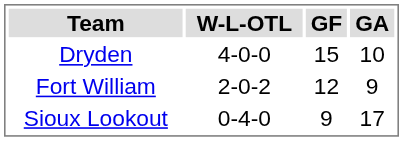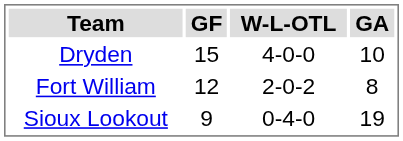 <table cellpadding="1" width="250px" style="font-size: 90%; border: 1px solid gray;">
 <tr align="center" bgcolor="#dddddd">
 <td><strong>Team</strong></td>
+<td><strong>GF</strong></td>
 <td><strong>W-L-OTL</strong></td>
-<td><strong>GF</strong></td>
 <td><strong>GA</strong></td>
 </tr>
 <tr align="center">
 <td><a href='#'>Dryden</a></td>
+<td>15</td>
 <td>4-0-0</td>
-<td>15</td>
 <td>10</td>
 </tr>
 <tr align="center">
 <td><a href='#'>Fort William</a></td>
+<td>12</td>
 <td>2-0-2</td>
-<td>12</td>
-<td>9</td>
+<td>8</td>
 </tr>
 <tr align="center">
 <td><a href='#'>Sioux Lookout</a></td>
+<td>9</td>
 <td>0-4-0</td>
-<td>9</td>
-<td>17</td>
+<td>19</td>
 </tr>
 </table>
